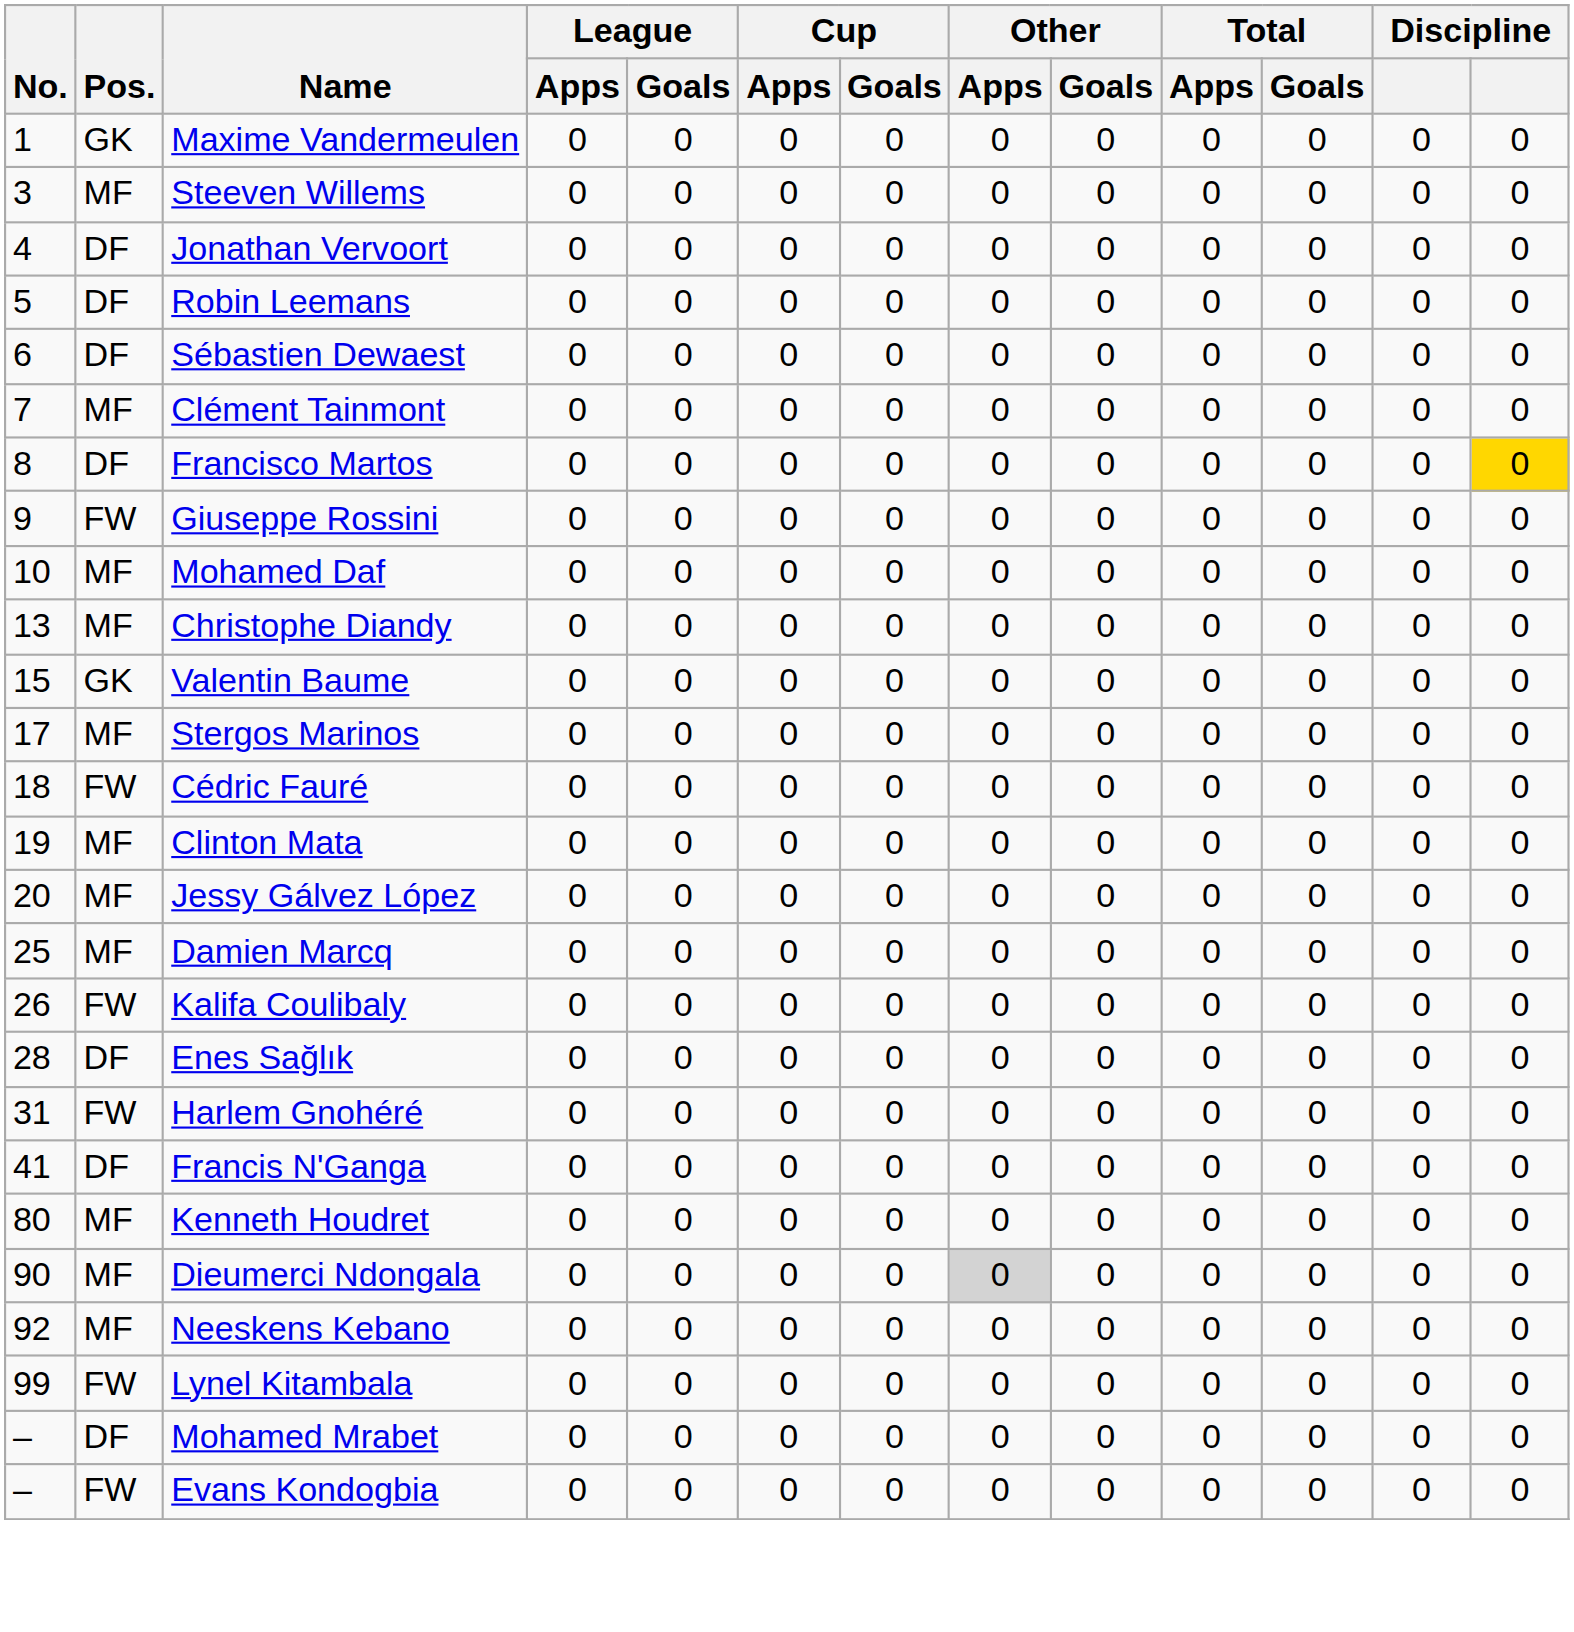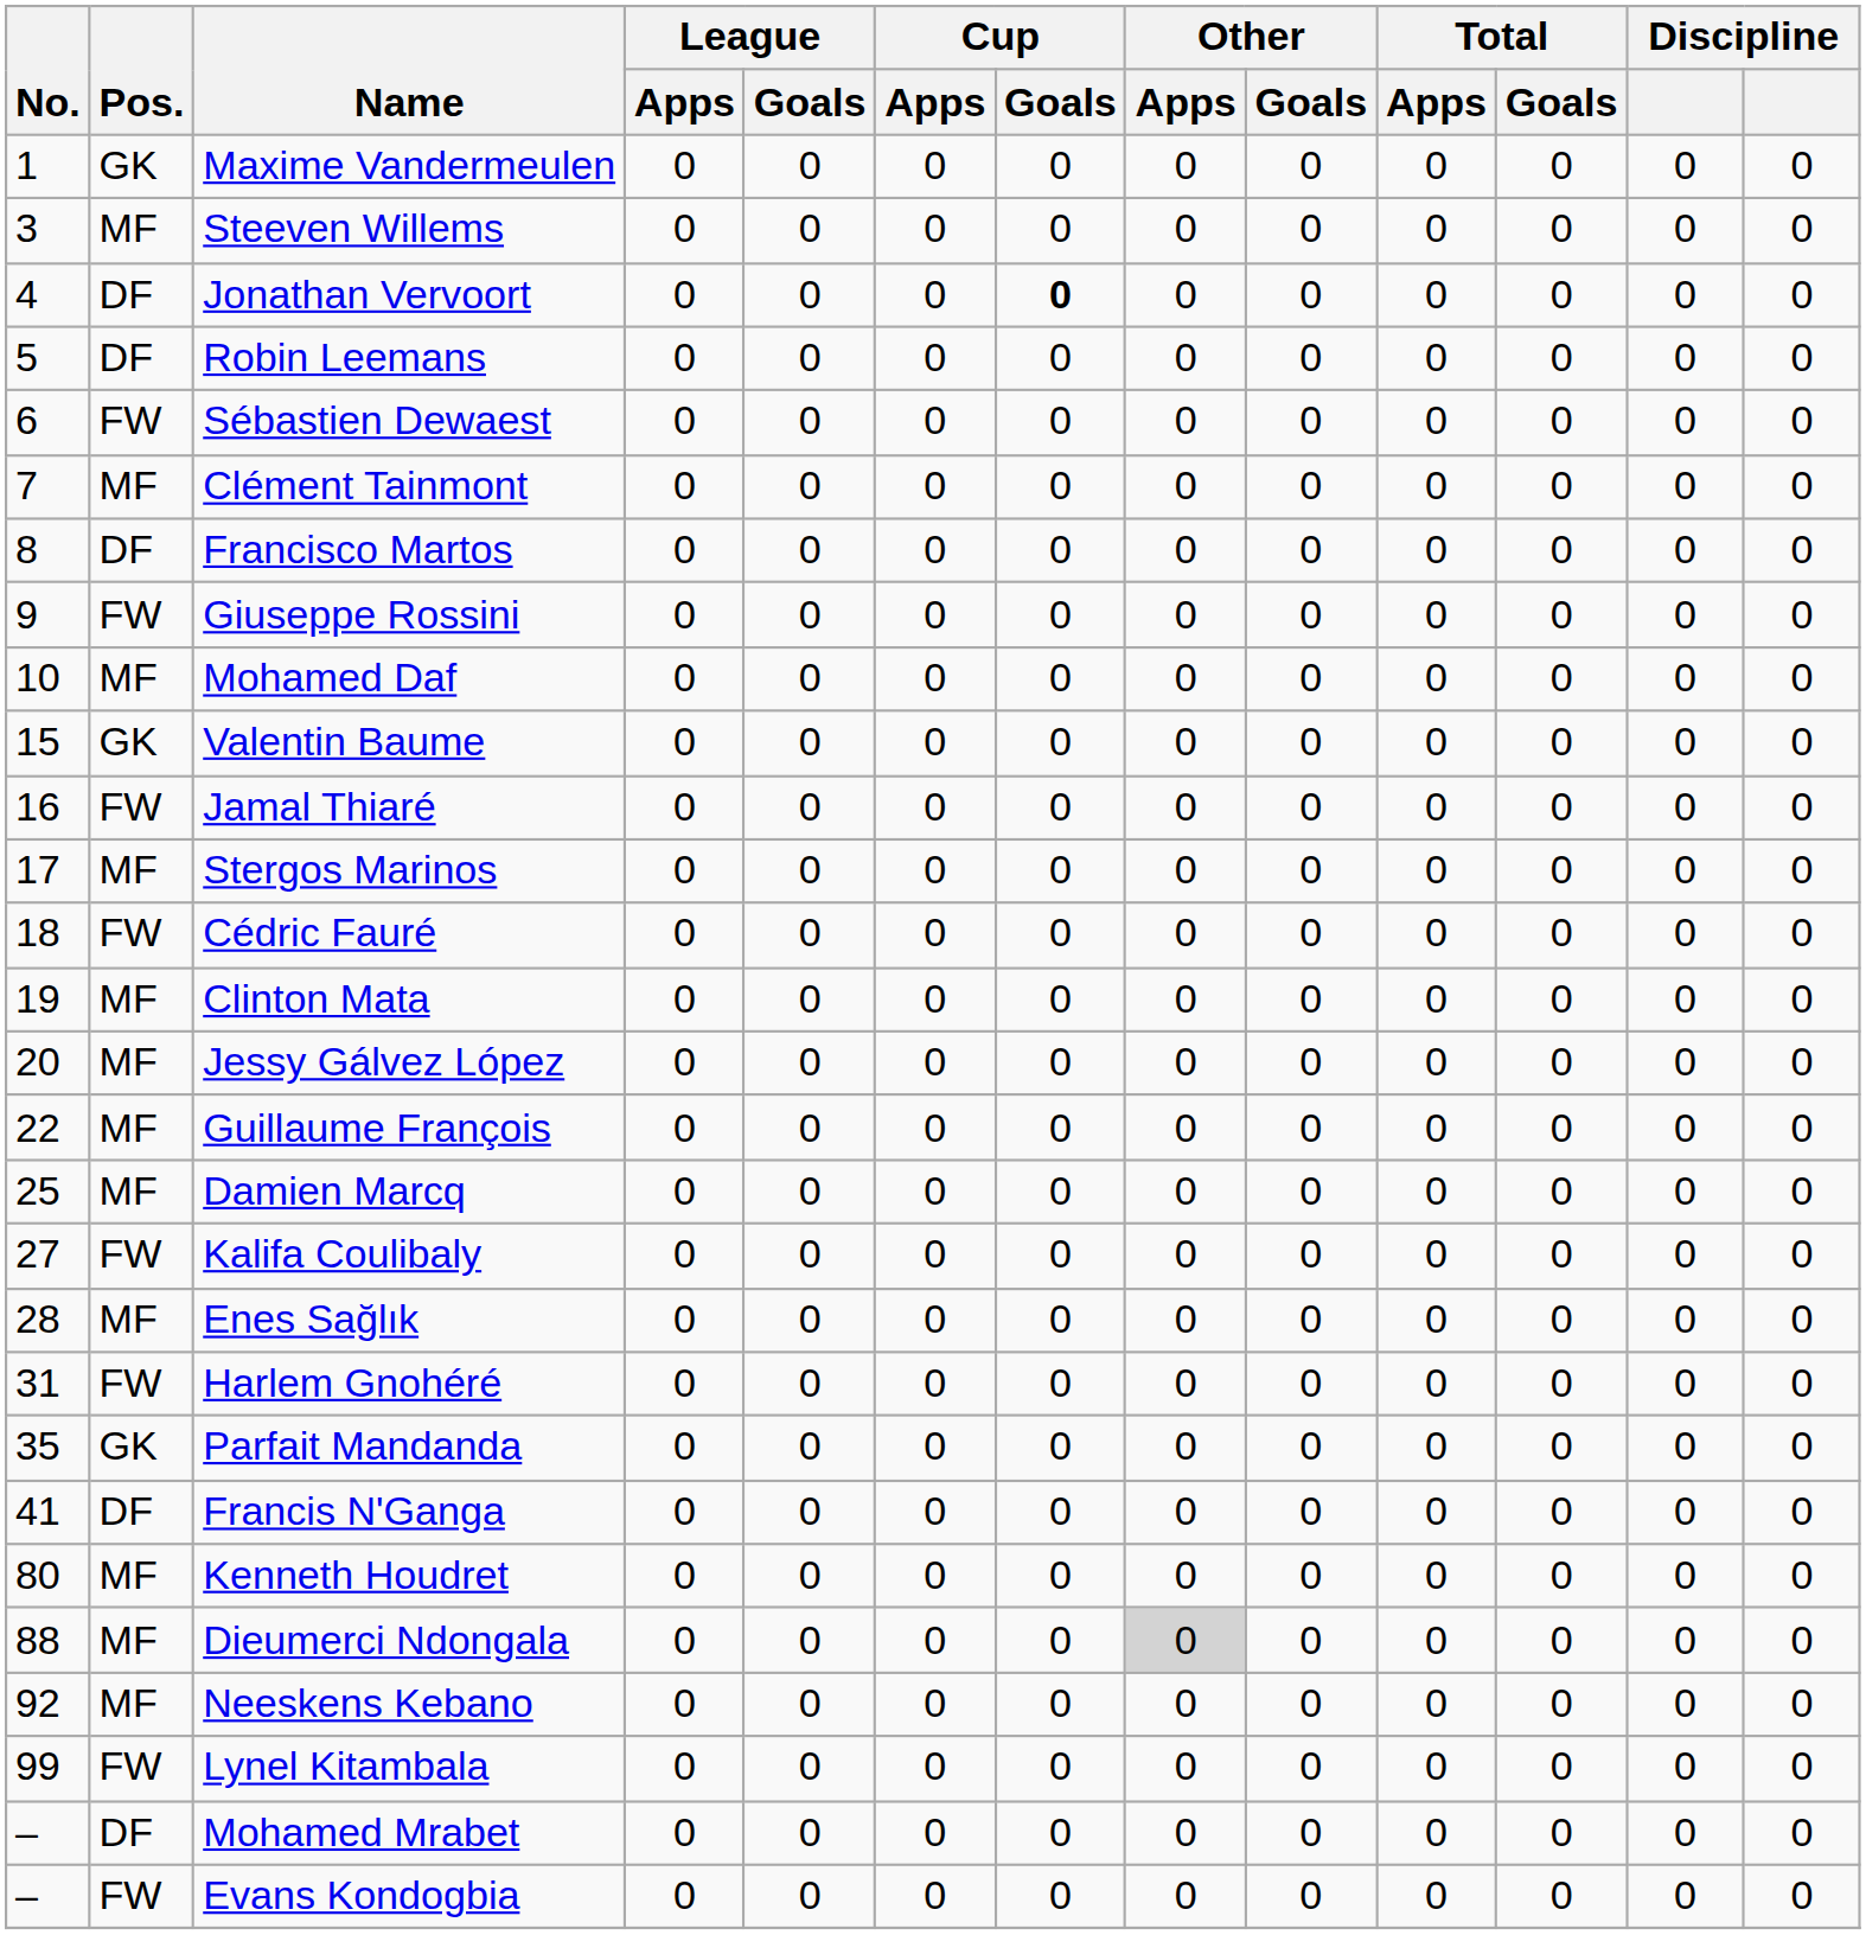 <table class="wikitable" style="text-align:center">
 <tr>
 <th rowspan="2" valign="bottom">No.</th>
 <th rowspan="2" valign="bottom">Pos.</th>
 <th rowspan="2" valign="bottom">Name</th>
 <th colspan="2" width="85">League</th>
 <th colspan="2" width="85">Cup</th>
 <th colspan="2" width="85">Other</th>
 <th colspan="2" width="85">Total</th>
 <th colspan="2" width="85">Discipline</th>
 </tr>
 <tr>
 <th>Apps</th>
 <th>Goals</th>
 <th>Apps</th>
 <th>Goals</th>
 <th>Apps</th>
 <th>Goals</th>
 <th>Apps</th>
 <th>Goals</th>
 <th></th>
 <th></th>
 </tr>
 <tr>
 <td align="left">1</td>
 <td align="left">GK</td>
 <td align="left"> <a href='#'>Maxime Vandermeulen</a></td>
 <td>0</td>
 <td>0</td>
 <td>0</td>
 <td>0</td>
 <td>0</td>
 <td>0</td>
 <td>0</td>
 <td>0</td>
 <td>0</td>
 <td>0</td>
 </tr>
 <tr>
 <td align="left">3</td>
 <td align="left">MF</td>
 <td align="left"> <a href='#'>Steeven Willems</a></td>
 <td>0</td>
 <td>0</td>
 <td>0</td>
 <td>0</td>
 <td>0</td>
 <td>0</td>
 <td>0</td>
 <td>0</td>
 <td>0</td>
 <td>0</td>
 </tr>
 <tr>
 <td align="left">4</td>
 <td align="left">DF</td>
 <td align="left"> <a href='#'>Jonathan Vervoort</a></td>
 <td>0</td>
 <td>0</td>
 <td>0</td>
-<td>0</td>
+<td><strong>0</strong></td>
 <td>0</td>
 <td>0</td>
 <td>0</td>
 <td>0</td>
 <td>0</td>
 <td>0</td>
 </tr>
 <tr>
 <td align="left">5</td>
 <td align="left">DF</td>
 <td align="left"> <a href='#'>Robin Leemans</a></td>
 <td>0</td>
 <td>0</td>
 <td>0</td>
 <td>0</td>
 <td>0</td>
 <td>0</td>
 <td>0</td>
 <td>0</td>
 <td>0</td>
 <td>0</td>
 </tr>
 <tr>
 <td align="left">6</td>
-<td align="left">DF</td>
+<td align="left">FW</td>
 <td align="left"> <a href='#'>Sébastien Dewaest</a></td>
 <td>0</td>
 <td>0</td>
 <td>0</td>
 <td>0</td>
 <td>0</td>
 <td>0</td>
 <td>0</td>
 <td>0</td>
 <td>0</td>
 <td>0</td>
 </tr>
 <tr>
 <td align="left">7</td>
 <td align="left">MF</td>
 <td align="left"> <a href='#'>Clément Tainmont</a></td>
 <td>0</td>
 <td>0</td>
 <td>0</td>
 <td>0</td>
 <td>0</td>
 <td>0</td>
 <td>0</td>
 <td>0</td>
 <td>0</td>
 <td>0</td>
 </tr>
 <tr>
 <td align="left">8</td>
 <td align="left">DF</td>
 <td align="left"> <a href='#'>Francisco Martos</a></td>
 <td>0</td>
 <td>0</td>
 <td>0</td>
 <td>0</td>
 <td>0</td>
 <td>0</td>
 <td>0</td>
 <td>0</td>
 <td>0</td>
-<td style="background: gold;">0</td>
+<td>0</td>
 </tr>
 <tr>
 <td align="left">9</td>
 <td align="left">FW</td>
 <td align="left"> <a href='#'>Giuseppe Rossini</a></td>
 <td>0</td>
 <td>0</td>
 <td>0</td>
 <td>0</td>
 <td>0</td>
 <td>0</td>
 <td>0</td>
 <td>0</td>
 <td>0</td>
 <td>0</td>
 </tr>
 <tr>
 <td align="left">10</td>
 <td align="left">MF</td>
 <td align="left"> <a href='#'>Mohamed Daf</a></td>
 <td>0</td>
 <td>0</td>
 <td>0</td>
 <td>0</td>
 <td>0</td>
 <td>0</td>
 <td>0</td>
 <td>0</td>
 <td>0</td>
 <td>0</td>
 </tr>
 <tr>
-<td align="left">13</td>
-<td align="left">MF</td>
-<td align="left"> <a href='#'>Christophe Diandy</a></td>
+<td align="left">15</td>
+<td align="left">GK</td>
+<td align="left"> <a href='#'>Valentin Baume</a></td>
 <td>0</td>
 <td>0</td>
 <td>0</td>
 <td>0</td>
 <td>0</td>
 <td>0</td>
 <td>0</td>
 <td>0</td>
 <td>0</td>
 <td>0</td>
 </tr>
 <tr>
-<td align="left">15</td>
-<td align="left">GK</td>
-<td align="left"> <a href='#'>Valentin Baume</a></td>
+<td align="left">16</td>
+<td align="left">FW</td>
+<td align="left"> <a href='#'>Jamal Thiaré</a></td>
 <td>0</td>
 <td>0</td>
 <td>0</td>
 <td>0</td>
 <td>0</td>
 <td>0</td>
 <td>0</td>
 <td>0</td>
 <td>0</td>
 <td>0</td>
 </tr>
 <tr>
 <td align="left">17</td>
 <td align="left">MF</td>
 <td align="left"> <a href='#'>Stergos Marinos</a></td>
 <td>0</td>
 <td>0</td>
 <td>0</td>
 <td>0</td>
 <td>0</td>
 <td>0</td>
 <td>0</td>
 <td>0</td>
 <td>0</td>
 <td>0</td>
 </tr>
 <tr>
 <td align="left">18</td>
 <td align="left">FW</td>
 <td align="left"> <a href='#'>Cédric Fauré</a></td>
 <td>0</td>
 <td>0</td>
 <td>0</td>
 <td>0</td>
 <td>0</td>
 <td>0</td>
 <td>0</td>
 <td>0</td>
 <td>0</td>
 <td>0</td>
 </tr>
 <tr>
 <td align="left">19</td>
 <td align="left">MF</td>
 <td align="left"> <a href='#'>Clinton Mata</a></td>
 <td>0</td>
 <td>0</td>
 <td>0</td>
 <td>0</td>
 <td>0</td>
 <td>0</td>
 <td>0</td>
 <td>0</td>
 <td>0</td>
 <td>0</td>
 </tr>
 <tr>
 <td align="left">20</td>
 <td align="left">MF</td>
 <td align="left"> <a href='#'>Jessy Gálvez López</a></td>
 <td>0</td>
 <td>0</td>
 <td>0</td>
 <td>0</td>
 <td>0</td>
 <td>0</td>
 <td>0</td>
 <td>0</td>
 <td>0</td>
 <td>0</td>
 </tr>
 <tr>
+<td align="left">22</td>
+<td align="left">MF</td>
+<td align="left"> <a href='#'>Guillaume François</a></td>
+<td>0</td>
+<td>0</td>
+<td>0</td>
+<td>0</td>
+<td>0</td>
+<td>0</td>
+<td>0</td>
+<td>0</td>
+<td>0</td>
+<td>0</td>
+</tr>
+<tr>
 <td align="left">25</td>
 <td align="left">MF</td>
 <td align="left"> <a href='#'>Damien Marcq</a></td>
 <td>0</td>
 <td>0</td>
 <td>0</td>
 <td>0</td>
 <td>0</td>
 <td>0</td>
 <td>0</td>
 <td>0</td>
 <td>0</td>
 <td>0</td>
 </tr>
 <tr>
-<td align="left">26</td>
+<td align="left">27</td>
 <td align="left">FW</td>
 <td align="left"> <a href='#'>Kalifa Coulibaly</a></td>
 <td>0</td>
 <td>0</td>
 <td>0</td>
 <td>0</td>
 <td>0</td>
 <td>0</td>
 <td>0</td>
 <td>0</td>
 <td>0</td>
 <td>0</td>
 </tr>
 <tr>
 <td align="left">28</td>
-<td align="left">DF</td>
+<td align="left">MF</td>
 <td align="left"> <a href='#'>Enes Sağlık</a></td>
 <td>0</td>
 <td>0</td>
 <td>0</td>
 <td>0</td>
 <td>0</td>
 <td>0</td>
 <td>0</td>
 <td>0</td>
 <td>0</td>
 <td>0</td>
 </tr>
 <tr>
 <td align="left">31</td>
 <td align="left">FW</td>
 <td align="left"> <a href='#'>Harlem Gnohéré</a></td>
+<td>0</td>
+<td>0</td>
+<td>0</td>
+<td>0</td>
+<td>0</td>
+<td>0</td>
+<td>0</td>
+<td>0</td>
+<td>0</td>
+<td>0</td>
+</tr>
+<tr>
+<td align="left">35</td>
+<td align="left">GK</td>
+<td align="left"> <a href='#'>Parfait Mandanda</a></td>
 <td>0</td>
 <td>0</td>
 <td>0</td>
 <td>0</td>
 <td>0</td>
 <td>0</td>
 <td>0</td>
 <td>0</td>
 <td>0</td>
 <td>0</td>
 </tr>
 <tr>
 <td align="left">41</td>
 <td align="left">DF</td>
 <td align="left"> <a href='#'>Francis N'Ganga</a></td>
 <td>0</td>
 <td>0</td>
 <td>0</td>
 <td>0</td>
 <td>0</td>
 <td>0</td>
 <td>0</td>
 <td>0</td>
 <td>0</td>
 <td>0</td>
 </tr>
 <tr>
 <td align="left">80</td>
 <td align="left">MF</td>
 <td align="left"> <a href='#'>Kenneth Houdret</a></td>
 <td>0</td>
 <td>0</td>
 <td>0</td>
 <td>0</td>
 <td>0</td>
 <td>0</td>
 <td>0</td>
 <td>0</td>
 <td>0</td>
 <td>0</td>
 </tr>
 <tr>
-<td align="left">90</td>
+<td align="left">88</td>
 <td align="left">MF</td>
 <td align="left"> <a href='#'>Dieumerci Ndongala</a></td>
 <td>0</td>
 <td>0</td>
 <td>0</td>
 <td>0</td>
 <td style="background: lightgrey;">0</td>
 <td>0</td>
 <td>0</td>
 <td>0</td>
 <td>0</td>
 <td>0</td>
 </tr>
 <tr>
 <td align="left">92</td>
 <td align="left">MF</td>
 <td align="left"> <a href='#'>Neeskens Kebano</a></td>
 <td>0</td>
 <td>0</td>
 <td>0</td>
 <td>0</td>
 <td>0</td>
 <td>0</td>
 <td>0</td>
 <td>0</td>
 <td>0</td>
 <td>0</td>
 </tr>
 <tr>
 <td align="left">99</td>
 <td align="left">FW</td>
 <td align="left"> <a href='#'>Lynel Kitambala</a></td>
 <td>0</td>
 <td>0</td>
 <td>0</td>
 <td>0</td>
 <td>0</td>
 <td>0</td>
 <td>0</td>
 <td>0</td>
 <td>0</td>
 <td>0</td>
 </tr>
 <tr>
 <td align="left">–</td>
 <td align="left">DF</td>
 <td align="left"> <a href='#'>Mohamed Mrabet</a></td>
 <td>0</td>
 <td>0</td>
 <td>0</td>
 <td>0</td>
 <td>0</td>
 <td>0</td>
 <td>0</td>
 <td>0</td>
 <td>0</td>
 <td>0</td>
 </tr>
 <tr>
 <td align="left">–</td>
 <td align="left">FW</td>
 <td align="left"> <a href='#'>Evans Kondogbia</a></td>
 <td>0</td>
 <td>0</td>
 <td>0</td>
 <td>0</td>
 <td>0</td>
 <td>0</td>
 <td>0</td>
 <td>0</td>
 <td>0</td>
 <td>0</td>
 </tr>
 <tr>
 </tr>
 </table>
